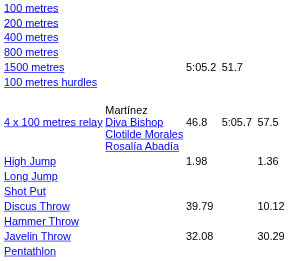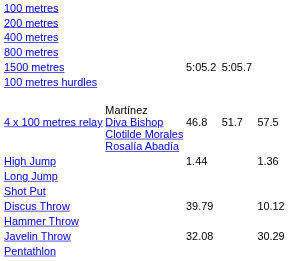 <table>
 <tr>
 <td><a href='#'>100 metres</a></td>
 <td></td>
 <td></td>
 <td></td>
 <td></td>
 <td></td>
 <td></td>
 </tr>
 <tr>
 <td><a href='#'>200 metres</a></td>
 <td></td>
 <td></td>
 <td></td>
 <td></td>
 <td></td>
 <td></td>
 </tr>
 <tr>
 <td><a href='#'>400 metres</a></td>
 <td></td>
 <td></td>
 <td></td>
 <td></td>
 <td></td>
 <td></td>
 </tr>
 <tr>
 <td><a href='#'>800 metres</a></td>
 <td></td>
 <td></td>
 <td></td>
 <td></td>
 <td></td>
 <td></td>
 </tr>
 <tr>
 <td><a href='#'>1500 metres</a></td>
 <td></td>
 <td>5:05.2</td>
 <td></td>
-<td>51.7</td>
+<td>5:05.7</td>
 <td></td>
 <td></td>
 </tr>
 <tr>
 <td><a href='#'>100 metres hurdles</a></td>
 <td></td>
 <td></td>
 <td></td>
 <td></td>
 <td></td>
 <td></td>
 </tr>
 <tr>
 <td><a href='#'>4 x 100 metres relay</a></td>
 <td> <br> Martínez <br> <a href='#'>Diva Bishop</a> <br> <a href='#'>Clotilde Morales</a> <br> <a href='#'>Rosalía Abadía</a></td>
 <td>46.8</td>
 <td></td>
-<td>5:05.7</td>
+<td>51.7</td>
 <td></td>
 <td>57.5</td>
 </tr>
 <tr>
 <td><a href='#'>High Jump</a></td>
 <td></td>
-<td>1.98</td>
+<td>1.44</td>
 <td></td>
 <td></td>
 <td></td>
 <td>1.36</td>
 </tr>
 <tr>
 <td><a href='#'>Long Jump</a></td>
 <td></td>
 <td></td>
 <td></td>
 <td></td>
 <td></td>
 <td></td>
 </tr>
 <tr>
 <td><a href='#'>Shot Put</a></td>
 <td></td>
 <td></td>
 <td></td>
 <td></td>
 <td></td>
 <td></td>
 </tr>
 <tr>
 <td><a href='#'>Discus Throw</a></td>
 <td></td>
 <td>39.79</td>
 <td></td>
 <td></td>
 <td></td>
 <td>10.12</td>
 </tr>
 <tr>
 <td><a href='#'>Hammer Throw</a></td>
 <td></td>
 <td></td>
 <td></td>
 <td></td>
 <td></td>
 <td></td>
 </tr>
 <tr>
 <td><a href='#'>Javelin Throw</a></td>
 <td></td>
 <td>32.08</td>
 <td></td>
 <td></td>
 <td></td>
 <td>30.29</td>
 </tr>
 <tr>
 <td><a href='#'>Pentathlon</a></td>
 <td></td>
 <td></td>
 <td></td>
 <td></td>
 <td></td>
 <td></td>
 </tr>
 </table>
